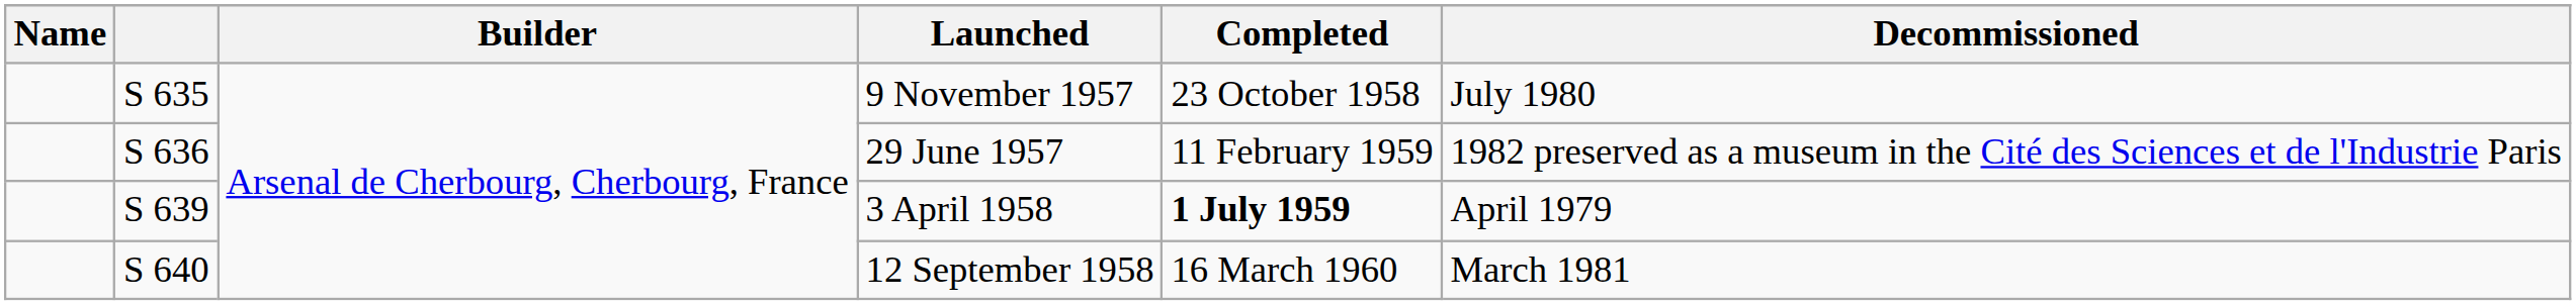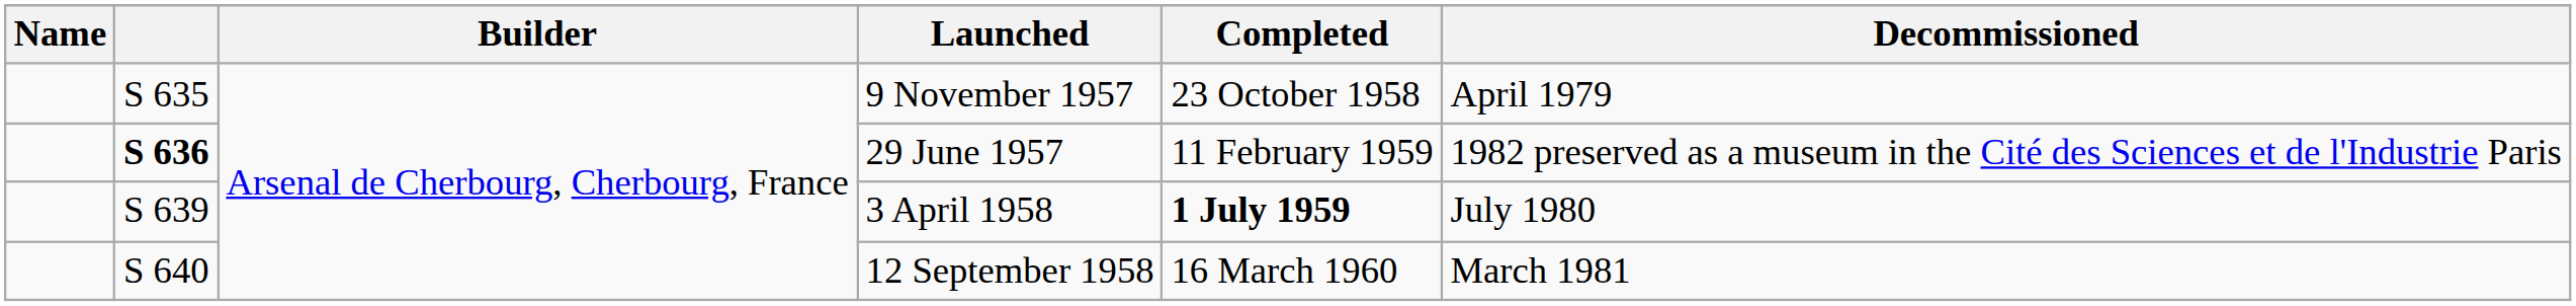 <table class="wikitable">
 <tr>
 </tr>
 <tr>
 <th>Name</th>
 <th></th>
 <th>Builder</th>
 <th>Launched</th>
 <th>Completed</th>
 <th>Decommissioned</th>
 </tr>
 <tr>
 <td></td>
 <td>S 635</td>
 <td rowspan=4 align=center><a href='#'>Arsenal de Cherbourg</a>, <a href='#'>Cherbourg</a>, France</td>
 <td>9 November 1957</td>
 <td>23 October 1958</td>
-<td>July 1980</td>
+<td>April 1979</td>
 </tr>
 <tr>
 <td></td>
-<td>S 636</td>
+<td><strong>S 636</strong></td>
 <td>29 June 1957</td>
 <td>11 February 1959</td>
 <td>1982 preserved as a museum in the <a href='#'>Cité des Sciences et de l'Industrie</a> Paris</td>
 </tr>
 <tr>
 <td></td>
 <td>S 639</td>
 <td>3 April 1958</td>
 <td><strong>1 July 1959</strong></td>
-<td>April 1979</td>
+<td>July 1980</td>
 </tr>
 <tr>
 <td></td>
 <td>S 640</td>
 <td>12 September 1958</td>
 <td>16 March 1960</td>
 <td>March 1981</td>
 </tr>
 </table>
